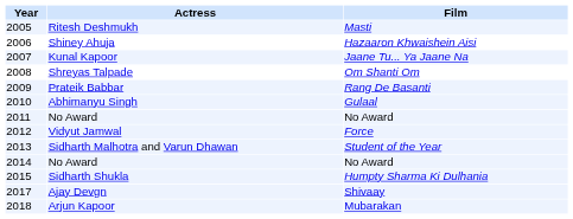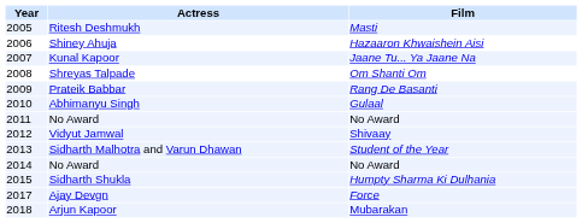 <table cellspacing="1" cellpadding="1" border="0" width="50%">
 <tr bgcolor="#d1e4fd">
 <th>Year</th>
 <th>Actress</th>
 <th>Film</th>
 </tr>
 <tr bgcolor=#edf3fe>
 <td>2005</td>
 <td><a href='#'>Ritesh Deshmukh</a></td>
 <td><em><a href='#'>Masti</a></em></td>
 </tr>
 <tr>
 <td>2006</td>
 <td><a href='#'>Shiney Ahuja</a></td>
 <td><em><a href='#'>Hazaaron Khwaishein Aisi</a></em></td>
 </tr>
 <tr bgcolor=#edf3fe>
 <td>2007</td>
 <td><a href='#'>Kunal Kapoor</a></td>
 <td><em><a href='#'>Jaane Tu... Ya Jaane Na</a></em></td>
 </tr>
 <tr>
 <td>2008</td>
 <td><a href='#'>Shreyas Talpade</a></td>
 <td><em><a href='#'>Om Shanti Om</a></em></td>
 </tr>
 <tr bgcolor=#edf3fe>
 <td>2009</td>
 <td><a href='#'>Prateik Babbar</a></td>
 <td><em><a href='#'>Rang De Basanti</a></em></td>
 </tr>
 <tr bgcolor=#edf3fe>
 <td>2010</td>
 <td><a href='#'>Abhimanyu Singh</a></td>
 <td><em><a href='#'>Gulaal</a></em></td>
 </tr>
 <tr bgcolor=#edf3fe>
 <td>2011</td>
 <td>No Award</td>
 <td>No Award</td>
 </tr>
 <tr bgcolor=#edf3fe>
 <td>2012</td>
 <td><a href='#'>Vidyut Jamwal</a></td>
-<td><em><a href='#'>Force</a></em></td>
+<td><a href='#'>Shivaay</a></td>
 </tr>
 <tr bgcolor=#edf3fe>
 <td>2013</td>
 <td><a href='#'>Sidharth Malhotra</a> and <a href='#'>Varun Dhawan</a></td>
 <td><em><a href='#'>Student of the Year</a> </em></td>
 </tr>
 <tr bgcolor=#edf3fe>
 <td>2014</td>
 <td>No Award</td>
 <td>No Award</td>
 </tr>
 <tr bgcolor=#edf3fe>
 <td>2015</td>
 <td><a href='#'>Sidharth Shukla</a></td>
 <td><em><a href='#'>Humpty Sharma Ki Dulhania</a></em></td>
 </tr>
 <tr bgcolor=#edf3fe>
 <td>2017</td>
 <td><a href='#'>Ajay Devgn</a></td>
-<td><a href='#'>Shivaay</a></td>
+<td><em><a href='#'>Force</a></em></td>
 </tr>
 <tr bgcolor=#edf3fe>
 <td>2018</td>
 <td><a href='#'>Arjun Kapoor</a></td>
 <td><a href='#'>Mubarakan</a></td>
 </tr>
 </table>
